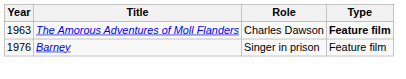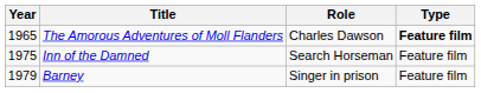 <table class="wikitable">
 <tr>
 <th>Year</th>
 <th>Title</th>
 <th>Role</th>
 <th>Type</th>
 </tr>
 <tr>
-<td>1963</td>
+<td>1965</td>
 <td><em><a href='#'>The Amorous Adventures of Moll Flanders</a></em></td>
 <td>Charles Dawson</td>
 <td><strong>Feature film</strong></td>
 </tr>
 <tr>
-<td>1976</td>
+<td>1975</td>
+<td><em><a href='#'>Inn of the Damned</a></em></td>
+<td>Search Horseman</td>
+<td>Feature film</td>
+</tr>
+<tr>
+<td>1979</td>
 <td><em><a href='#'>Barney</a></em></td>
 <td>Singer in prison</td>
 <td>Feature film</td>
 </tr>
 </table>
